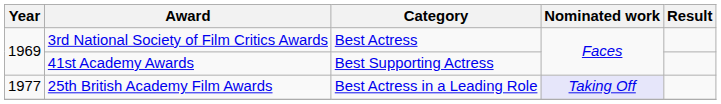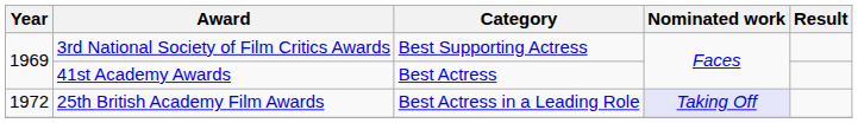 <table class="wikitable sortable">
 <tr>
 <th>Year</th>
 <th>Award</th>
 <th>Category</th>
 <th>Nominated work</th>
 <th>Result</th>
 </tr>
 <tr>
 <td rowspan="2">1969</td>
 <td><a href='#'>3rd National Society of Film Critics Awards</a></td>
-<td><a href='#'>Best Actress</a></td>
+<td><a href='#'>Best Supporting Actress</a></td>
 <td rowspan="2" style="text-align:center;"><em><a href='#'>Faces</a></em></td>
 <td></td>
 </tr>
 <tr>
 <td><a href='#'>41st Academy Awards</a></td>
-<td><a href='#'>Best Supporting Actress</a></td>
+<td><a href='#'>Best Actress</a></td>
 <td></td>
 </tr>
 <tr>
-<td>1977</td>
+<td>1972</td>
 <td><a href='#'>25th British Academy Film Awards</a></td>
 <td><a href='#'>Best Actress in a Leading Role</a></td>
 <td style="background: lavender; text-align:center;"><em><a href='#'>Taking Off</a></em></td>
 <td></td>
 </tr>
 <tr>
 </tr>
 </table>
